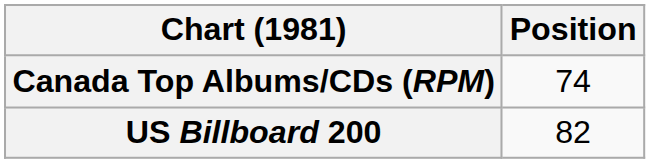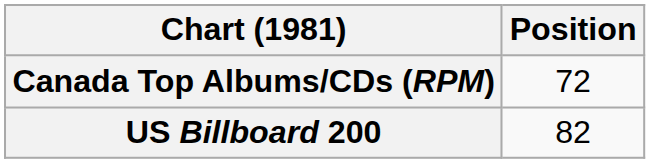 <table class="wikitable plainrowheaders" style="text-align:center">
 <tr>
 <th scope="col">Chart (1981)</th>
 <th scope="col">Position</th>
 </tr>
 <tr>
 <th scope="row">Canada Top Albums/CDs (<em>RPM</em>)</th>
-<td>74</td>
+<td>72</td>
 </tr>
 <tr>
 <th scope="row">US <em>Billboard</em> 200</th>
 <td>82</td>
 </tr>
 </table>
